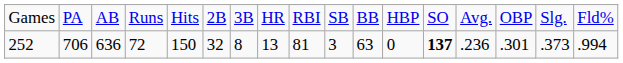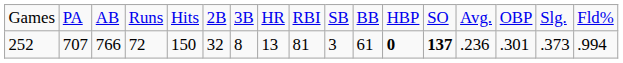 <table class="wikitable">
 <tr>
 <td>Games</td>
 <td><a href='#'>PA</a></td>
 <td><a href='#'>AB</a></td>
 <td><a href='#'>Runs</a></td>
 <td><a href='#'>Hits</a></td>
 <td><a href='#'>2B</a></td>
 <td><a href='#'>3B</a></td>
 <td><a href='#'>HR</a></td>
 <td><a href='#'>RBI</a></td>
 <td><a href='#'>SB</a></td>
 <td><a href='#'>BB</a></td>
 <td><a href='#'>HBP</a></td>
 <td><a href='#'>SO</a></td>
 <td><a href='#'>Avg.</a></td>
 <td><a href='#'>OBP</a></td>
 <td><a href='#'>Slg.</a></td>
 <td><a href='#'>Fld%</a></td>
 </tr>
 <tr>
 <td>252</td>
-<td>706</td>
-<td>636</td>
+<td>707</td>
+<td>766</td>
 <td>72</td>
 <td>150</td>
 <td>32</td>
 <td>8</td>
 <td>13</td>
 <td>81</td>
 <td>3</td>
-<td>63</td>
-<td>0</td>
+<td>61</td>
+<td><strong>0</strong></td>
 <td><strong>137</strong></td>
 <td>.236</td>
 <td>.301</td>
 <td>.373</td>
 <td>.994</td>
 </tr>
 </table>
